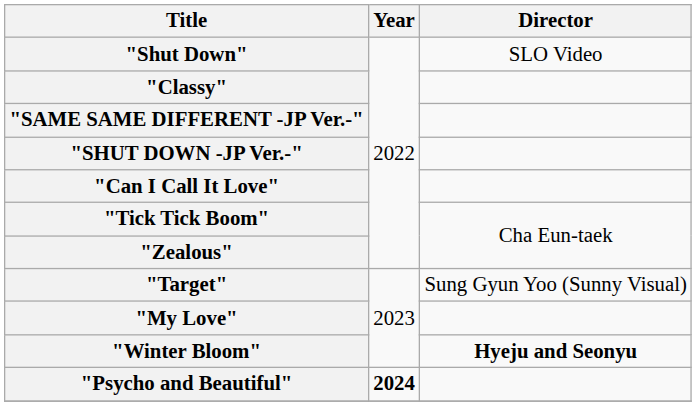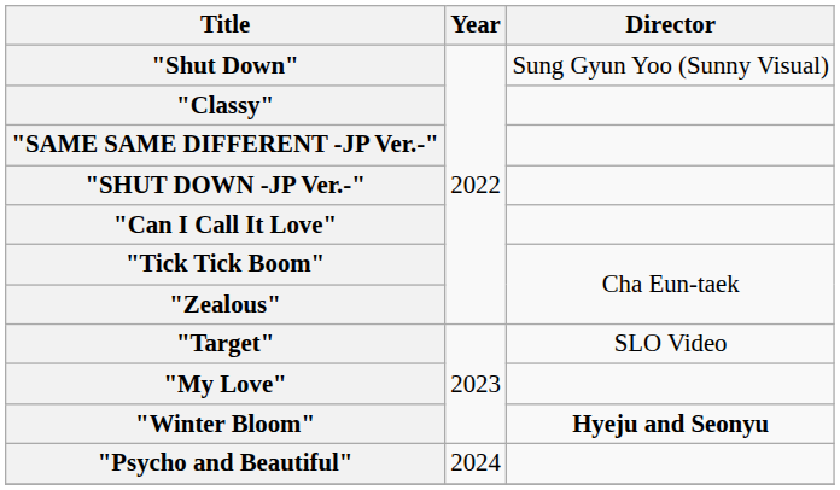 <table class="wikitable plainrowheaders" style="text-align:center; table-layout:fixed; margin-right:0">
 <tr>
 <th>Title</th>
 <th>Year</th>
 <th>Director</th>
 </tr>
 <tr>
 <th scope="row">"Shut Down"</th>
 <td rowspan="7">2022</td>
-<td>SLO Video</td>
+<td>Sung Gyun Yoo (Sunny Visual)</td>
 </tr>
 <tr>
 <th scope="row">"Classy"</th>
 <td></td>
 </tr>
 <tr>
 <th scope="row">"SAME SAME DIFFERENT -JP Ver.-"</th>
 <td></td>
 </tr>
 <tr>
 <th scope="row">"SHUT DOWN -JP Ver.-"</th>
 <td></td>
 </tr>
 <tr>
 <th scope="row">"Can I Call It Love"</th>
 <td></td>
 </tr>
 <tr>
 <th scope="row">"Tick Tick Boom"</th>
 <td rowspan="2">Cha Eun-taek</td>
 </tr>
 <tr>
 <th scope="row">"Zealous"</th>
 </tr>
 <tr>
 <th scope="row">"Target"</th>
 <td rowspan="3">2023</td>
-<td>Sung Gyun Yoo (Sunny Visual)</td>
+<td>SLO Video</td>
 </tr>
 <tr>
 <th scope="row">"My Love"</th>
 <td></td>
 </tr>
 <tr>
 <th scope="row">"Winter Bloom"</th>
 <td><strong>Hyeju and Seonyu</strong></td>
 </tr>
 <tr>
 <th scope="row">"Psycho and Beautiful"</th>
-<td><strong>2024</strong></td>
+<td>2024</td>
 <td></td>
 </tr>
 <tr>
 </tr>
 </table>
